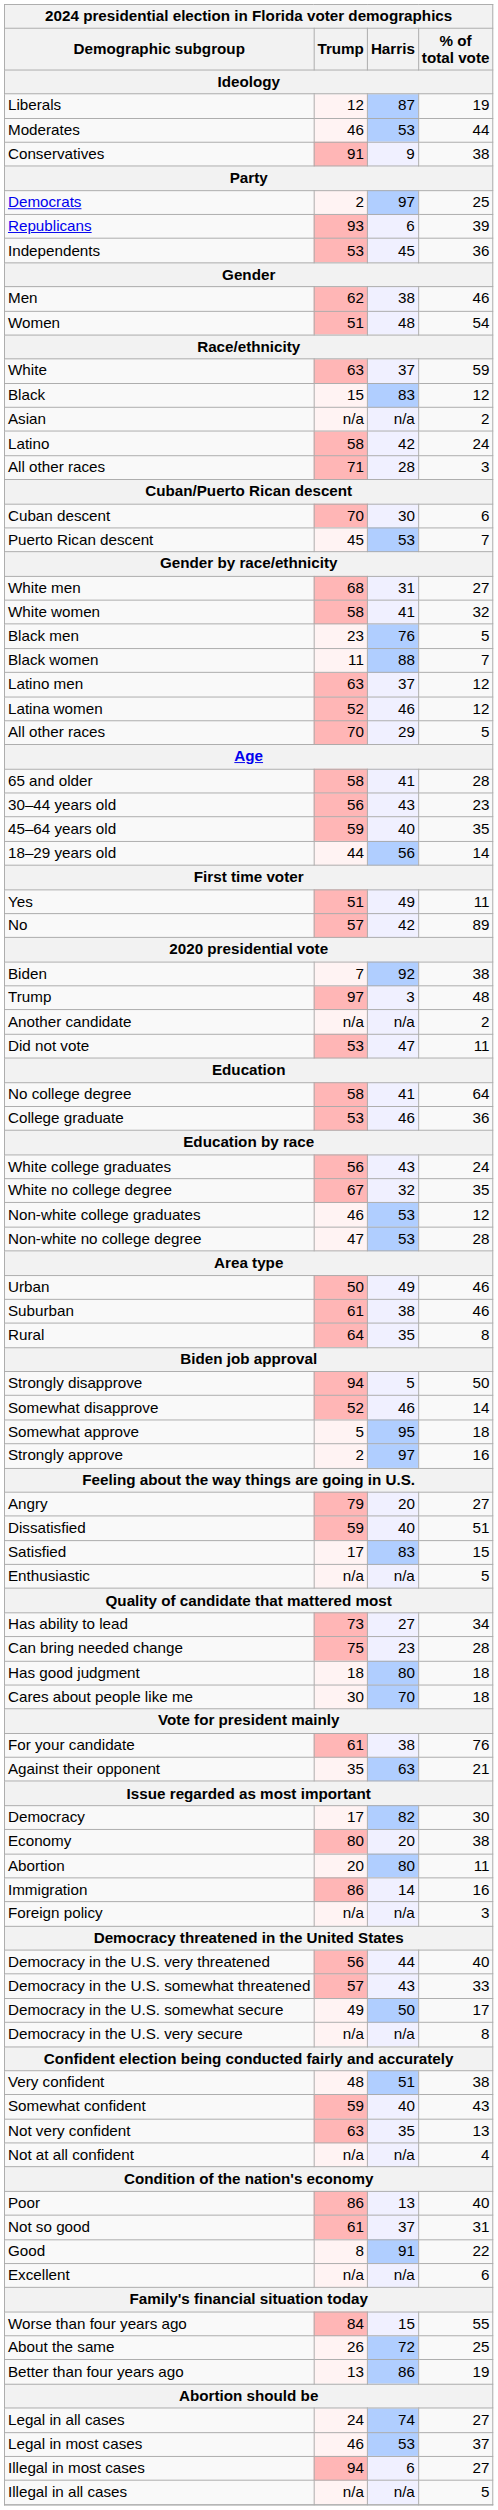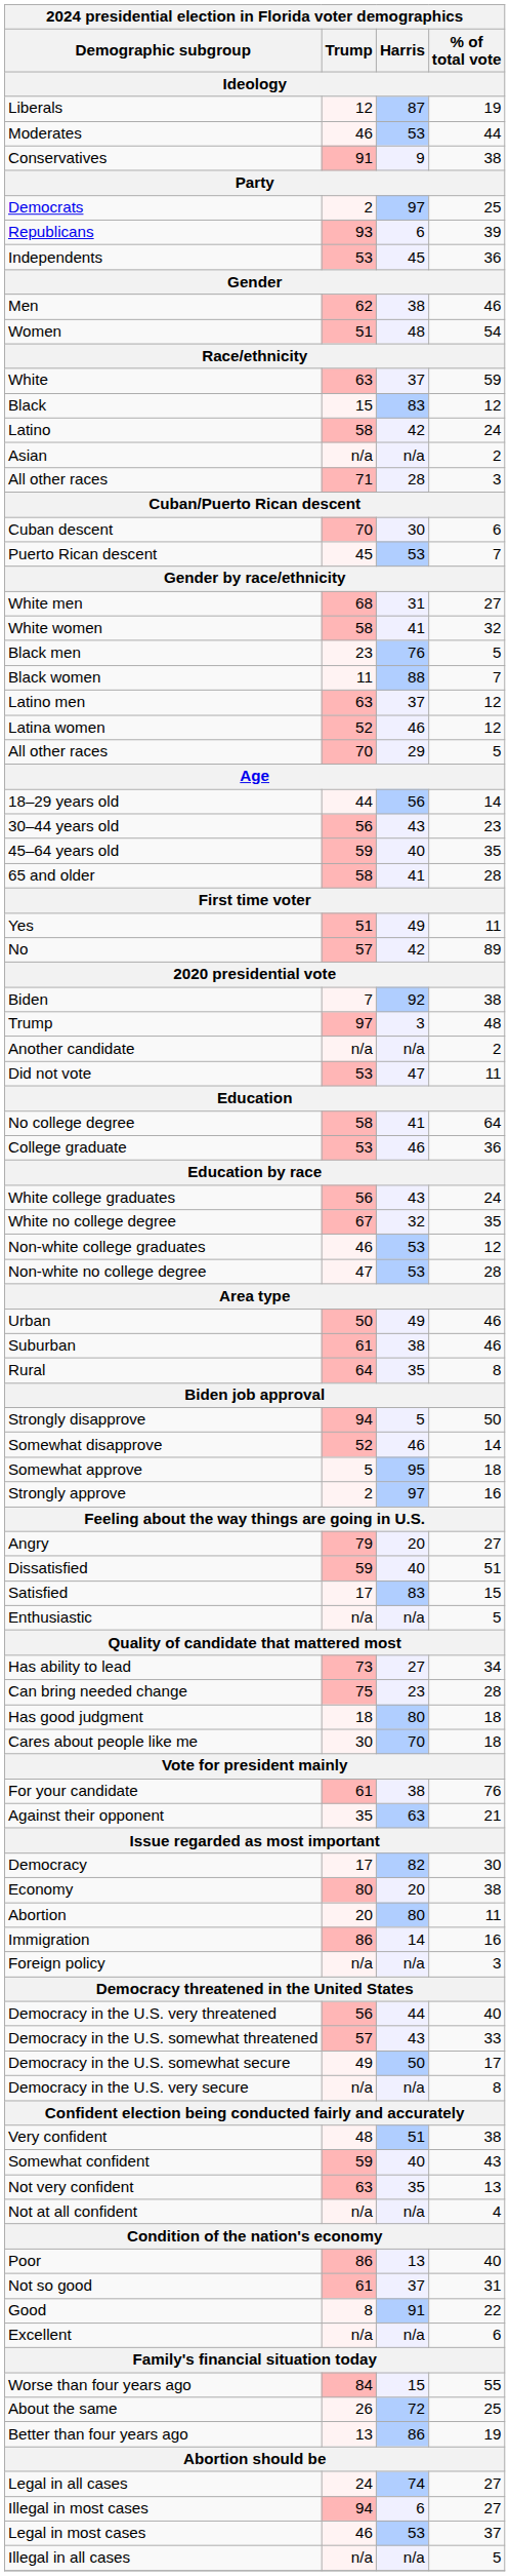 <table class="wikitable sortable">
 <tr>
 <th colspan="4">2024 presidential election in Florida voter demographics</th>
 </tr>
 <tr>
 <th>Demographic subgroup</th>
 <th>Trump</th>
 <th>Harris</th>
 <th>% of<br>total vote</th>
 </tr>
 <tr>
 <th colspan="4">Ideology</th>
 </tr>
 <tr>
 <td>Liberals</td>
 <td style="text-align:right; background:#fff3f3;">12</td>
 <td style="text-align:right; background:#b0ceff;">87</td>
 <td style="text-align:right;">19</td>
 </tr>
 <tr>
 <td>Moderates</td>
 <td style="text-align:right; background:#fff3f3;">46</td>
 <td style="text-align:right; background:#b0ceff;">53</td>
 <td style="text-align:right;">44</td>
 </tr>
 <tr>
 <td>Conservatives</td>
 <td style="text-align:right; background:#ffb6b6;">91</td>
 <td style="text-align:right; background:#f0f0ff;">9</td>
 <td style="text-align:right;">38</td>
 </tr>
 <tr>
 <th colspan="4">Party</th>
 </tr>
 <tr>
 <td><a href='#'>Democrats</a></td>
 <td style="text-align:right; background:#fff3f3;">2</td>
 <td style="text-align:right; background:#b0ceff;">97</td>
 <td style="text-align:right;">25</td>
 </tr>
 <tr>
 <td><a href='#'>Republicans</a></td>
 <td style="text-align:right; background:#ffb6b6;">93</td>
 <td style="text-align:right; background:#f0f0ff;">6</td>
 <td style="text-align:right;">39</td>
 </tr>
 <tr>
 <td>Independents</td>
 <td style="text-align:right; background:#ffb6b6;">53</td>
 <td style="text-align:right; background:#f0f0ff;">45</td>
 <td style="text-align:right;">36</td>
 </tr>
 <tr>
 <th colspan="4">Gender</th>
 </tr>
 <tr>
 <td>Men</td>
 <td style="text-align:right; background:#ffb6b6;">62</td>
 <td style="text-align:right; background:#f0f0ff;">38</td>
 <td style="text-align:right;">46</td>
 </tr>
 <tr>
 <td>Women</td>
 <td style="text-align:right; background:#ffb6b6;">51</td>
 <td style="text-align:right; background:#f0f0ff;">48</td>
 <td style="text-align:right;">54</td>
 </tr>
 <tr>
 <th colspan="4">Race/ethnicity</th>
 </tr>
 <tr>
 <td>White</td>
 <td style="text-align:right; background:#ffb6b6;">63</td>
 <td style="text-align:right; background:#f0f0ff;">37</td>
 <td style="text-align:right;">59</td>
 </tr>
 <tr>
 <td>Black</td>
 <td style="text-align:right; background:#fff3f3;">15</td>
 <td style="text-align:right; background:#b0ceff;">83</td>
 <td style="text-align:right;">12</td>
 </tr>
 <tr>
+<td>Latino</td>
+<td style="text-align:right; background:#ffb6b6;">58</td>
+<td style="text-align:right; background:#f0f0ff;">42</td>
+<td style="text-align:right;">24</td>
+</tr>
+<tr>
 <td>Asian</td>
 <td style="text-align:right; background:#fff3f3;">n/a</td>
 <td style="text-align:right; background:#f0f0ff;">n/a</td>
 <td style="text-align:right;">2</td>
-</tr>
-<tr>
-<td>Latino</td>
-<td style="text-align:right; background:#ffb6b6;">58</td>
-<td style="text-align:right; background:#f0f0ff;">42</td>
-<td style="text-align:right;">24</td>
 </tr>
 <tr>
 <td>All other races</td>
 <td style="text-align:right; background:#ffb6b6;">71</td>
 <td style="text-align:right; background:#f0f0ff;">28</td>
 <td style="text-align:right;">3</td>
 </tr>
 <tr>
 <th colspan="4">Cuban/Puerto Rican descent</th>
 </tr>
 <tr>
 <td>Cuban descent</td>
 <td style="text-align:right; background:#ffb6b6;">70</td>
 <td style="text-align:right; background:#f0f0ff;">30</td>
 <td style="text-align:right;">6</td>
 </tr>
 <tr>
 <td>Puerto Rican descent</td>
 <td style="text-align:right; background:#fff3f3;">45</td>
 <td style="text-align:right; background:#b0ceff;">53</td>
 <td style="text-align:right;">7</td>
 </tr>
 <tr>
 <th colspan="4">Gender by race/ethnicity</th>
 </tr>
 <tr>
 <td>White men</td>
 <td style="text-align:right; background:#ffb6b6;">68</td>
 <td style="text-align:right; background:#f0f0ff;">31</td>
 <td style="text-align:right;">27</td>
 </tr>
 <tr>
 <td>White women</td>
 <td style="text-align:right; background:#ffb6b6;">58</td>
 <td style="text-align:right; background:#f0f0ff;">41</td>
 <td style="text-align:right;">32</td>
 </tr>
 <tr>
 <td>Black men</td>
 <td style="text-align:right; background:#fff3f3;">23</td>
 <td style="text-align:right; background:#b0ceff;">76</td>
 <td style="text-align:right;">5</td>
 </tr>
 <tr>
 <td>Black women</td>
 <td style="text-align:right; background:#fff3f3;">11</td>
 <td style="text-align:right; background:#b0ceff;">88</td>
 <td style="text-align:right;">7</td>
 </tr>
 <tr>
 <td>Latino men</td>
 <td style="text-align:right; background:#ffb6b6;">63</td>
 <td style="text-align:right; background:#f0f0ff;">37</td>
 <td style="text-align:right;">12</td>
 </tr>
 <tr>
 <td>Latina women</td>
 <td style="text-align:right; background:#ffb6b6;">52</td>
 <td style="text-align:right; background:#f0f0ff;">46</td>
 <td style="text-align:right;">12</td>
 </tr>
 <tr>
 <td>All other races</td>
 <td style="text-align:right; background:#ffb6b6;">70</td>
 <td style="text-align:right; background:#f0f0ff;">29</td>
 <td style="text-align:right;">5</td>
 </tr>
 <tr>
 <th colspan="4"><a href='#'>Age</a></th>
 </tr>
 <tr>
-<td>65 and older</td>
-<td style="text-align:right; background:#ffb6b6;">58</td>
-<td style="text-align:right; background:#f0f0ff;">41</td>
-<td style="text-align:right;">28</td>
+<td>18–29 years old</td>
+<td style="text-align:right; background:#fff3f3;">44</td>
+<td style="text-align:right; background:#b0ceff;">56</td>
+<td style="text-align:right;">14</td>
 </tr>
 <tr>
 <td>30–44 years old</td>
 <td style="text-align:right; background:#ffb6b6;">56</td>
 <td style="text-align:right; background:#f0f0ff;">43</td>
 <td style="text-align:right;">23</td>
 </tr>
 <tr>
 <td>45–64 years old</td>
 <td style="text-align:right; background:#ffb6b6;">59</td>
 <td style="text-align:right; background:#f0f0ff;">40</td>
 <td style="text-align:right;">35</td>
 </tr>
 <tr>
-<td>18–29 years old</td>
-<td style="text-align:right; background:#fff3f3;">44</td>
-<td style="text-align:right; background:#b0ceff;">56</td>
-<td style="text-align:right;">14</td>
+<td>65 and older</td>
+<td style="text-align:right; background:#ffb6b6;">58</td>
+<td style="text-align:right; background:#f0f0ff;">41</td>
+<td style="text-align:right;">28</td>
 </tr>
 <tr>
 <th colspan="4">First time voter</th>
 </tr>
 <tr>
 <td>Yes</td>
 <td style="text-align:right; background:#ffb6b6;">51</td>
 <td style="text-align:right; background:#f0f0ff;">49</td>
 <td style="text-align:right;">11</td>
 </tr>
 <tr>
 <td>No</td>
 <td style="text-align:right; background:#ffb6b6;">57</td>
 <td style="text-align:right; background:#f0f0ff;">42</td>
 <td style="text-align:right;">89</td>
 </tr>
 <tr>
 <th colspan="4">2020 presidential vote</th>
 </tr>
 <tr>
 <td>Biden</td>
 <td style="text-align:right; background:#fff3f3;">7</td>
 <td style="text-align:right; background:#b0ceff;">92</td>
 <td style="text-align:right;">38</td>
 </tr>
 <tr>
 <td>Trump</td>
 <td style="text-align:right; background:#ffb6b6;">97</td>
 <td style="text-align:right; background:#f0f0ff;">3</td>
 <td style="text-align:right;">48</td>
 </tr>
 <tr>
 <td>Another candidate</td>
 <td style="text-align:right; background:#fff3f3;">n/a</td>
 <td style="text-align:right; background:#f0f0ff;">n/a</td>
 <td style="text-align:right;">2</td>
 </tr>
 <tr>
 <td>Did not vote</td>
 <td style="text-align:right; background:#ffb6b6;">53</td>
 <td style="text-align:right; background:#f0f0ff;">47</td>
 <td style="text-align:right;">11</td>
 </tr>
 <tr>
 <th colspan="4">Education</th>
 </tr>
 <tr>
 <td>No college degree</td>
 <td style="text-align:right; background:#ffb6b6;">58</td>
 <td style="text-align:right; background:#f0f0ff;">41</td>
 <td style="text-align:right;">64</td>
 </tr>
 <tr>
 <td>College graduate</td>
 <td style="text-align:right; background:#ffb6b6;">53</td>
 <td style="text-align:right; background:#f0f0ff;">46</td>
 <td style="text-align:right;">36</td>
 </tr>
 <tr>
 <th colspan="4">Education by race</th>
 </tr>
 <tr>
 <td>White college graduates</td>
 <td style="text-align:right; background:#ffb6b6;">56</td>
 <td style="text-align:right; background:#f0f0ff;">43</td>
 <td style="text-align:right;">24</td>
 </tr>
 <tr>
 <td>White no college degree</td>
 <td style="text-align:right; background:#ffb6b6;">67</td>
 <td style="text-align:right; background:#f0f0ff;">32</td>
 <td style="text-align:right;">35</td>
 </tr>
 <tr>
 <td>Non-white college graduates</td>
 <td style="text-align:right; background:#fff3f3;">46</td>
 <td style="text-align:right; background:#b0ceff;">53</td>
 <td style="text-align:right;">12</td>
 </tr>
 <tr>
 <td>Non-white no college degree</td>
 <td style="text-align:right; background:#fff3f3;">47</td>
 <td style="text-align:right; background:#b0ceff;">53</td>
 <td style="text-align:right;">28</td>
 </tr>
 <tr>
 <th colspan="4">Area type</th>
 </tr>
 <tr>
 <td>Urban</td>
 <td style="text-align:right; background:#ffb6b6;">50</td>
 <td style="text-align:right; background:#f0f0ff;">49</td>
 <td style="text-align:right;">46</td>
 </tr>
 <tr>
 <td>Suburban</td>
 <td style="text-align:right; background:#ffb6b6;">61</td>
 <td style="text-align:right; background:#f0f0ff;">38</td>
 <td style="text-align:right;">46</td>
 </tr>
 <tr>
 <td>Rural</td>
 <td style="text-align:right; background:#ffb6b6;">64</td>
 <td style="text-align:right; background:#f0f0ff;">35</td>
 <td style="text-align:right;">8</td>
 </tr>
 <tr>
 <th colspan="4">Biden job approval</th>
 </tr>
 <tr>
 <td>Strongly disapprove</td>
 <td style="text-align:right; background:#ffb6b6;">94</td>
 <td style="text-align:right; background:#f0f0ff;">5</td>
 <td style="text-align:right;">50</td>
 </tr>
 <tr>
 <td>Somewhat disapprove</td>
 <td style="text-align:right; background:#ffb6b6;">52</td>
 <td style="text-align:right; background:#f0f0ff;">46</td>
 <td style="text-align:right;">14</td>
 </tr>
 <tr>
 <td>Somewhat approve</td>
 <td style="text-align:right; background:#fff3f3;">5</td>
 <td style="text-align:right; background:#b0ceff;">95</td>
 <td style="text-align:right;">18</td>
 </tr>
 <tr>
 <td>Strongly approve</td>
 <td style="text-align:right; background:#fff3f3;">2</td>
 <td style="text-align:right; background:#b0ceff;">97</td>
 <td style="text-align:right;">16</td>
 </tr>
 <tr>
 <th colspan="4">Feeling about the way things are going in U.S.</th>
 </tr>
 <tr>
 <td>Angry</td>
 <td style="text-align:right; background:#ffb6b6;">79</td>
 <td style="text-align:right; background:#f0f0ff;">20</td>
 <td style="text-align:right;">27</td>
 </tr>
 <tr>
 <td>Dissatisfied</td>
 <td style="text-align:right; background:#ffb6b6;">59</td>
 <td style="text-align:right; background:#f0f0ff;">40</td>
 <td style="text-align:right;">51</td>
 </tr>
 <tr>
 <td>Satisfied</td>
 <td style="text-align:right; background:#fff3f3;">17</td>
 <td style="text-align:right; background:#b0ceff;">83</td>
 <td style="text-align:right;">15</td>
 </tr>
 <tr>
 <td>Enthusiastic</td>
 <td style="text-align:right; background:#fff3f3;">n/a</td>
 <td style="text-align:right; background:#f0f0ff;">n/a</td>
 <td style="text-align:right;">5</td>
 </tr>
 <tr>
 <th colspan="4">Quality of candidate that mattered most</th>
 </tr>
 <tr>
 <td>Has ability to lead</td>
 <td style="text-align:right; background:#ffb6b6;">73</td>
 <td style="text-align:right; background:#f0f0ff;">27</td>
 <td style="text-align:right;">34</td>
 </tr>
 <tr>
 <td>Can bring needed change</td>
 <td style="text-align:right; background:#ffb6b6;">75</td>
 <td style="text-align:right; background:#f0f0ff;">23</td>
 <td style="text-align:right;">28</td>
 </tr>
 <tr>
 <td>Has good judgment</td>
 <td style="text-align:right; background:#fff3f3;">18</td>
 <td style="text-align:right; background:#b0ceff;">80</td>
 <td style="text-align:right;">18</td>
 </tr>
 <tr>
 <td>Cares about people like me</td>
 <td style="text-align:right; background:#fff3f3;">30</td>
 <td style="text-align:right; background:#b0ceff;">70</td>
 <td style="text-align:right;">18</td>
 </tr>
 <tr>
 <th colspan="4">Vote for president mainly</th>
 </tr>
 <tr>
 <td>For your candidate</td>
 <td style="text-align:right; background:#ffb6b6;">61</td>
 <td style="text-align:right; background:#f0f0ff;">38</td>
 <td style="text-align:right;">76</td>
 </tr>
 <tr>
 <td>Against their opponent</td>
 <td style="text-align:right; background:#fff3f3;">35</td>
 <td style="text-align:right; background:#b0ceff;">63</td>
 <td style="text-align:right;">21</td>
 </tr>
 <tr>
 <th colspan="4">Issue regarded as most important</th>
 </tr>
 <tr>
 <td>Democracy</td>
 <td style="text-align:right; background:#fff3f3;">17</td>
 <td style="text-align:right; background:#b0ceff;">82</td>
 <td style="text-align:right;">30</td>
 </tr>
 <tr>
 <td>Economy</td>
 <td style="text-align:right; background:#ffb6b6;">80</td>
 <td style="text-align:right; background:#f0f0ff;">20</td>
 <td style="text-align:right;">38</td>
 </tr>
 <tr>
 <td>Abortion</td>
 <td style="text-align:right; background:#fff3f3;">20</td>
 <td style="text-align:right; background:#b0ceff;">80</td>
 <td style="text-align:right;">11</td>
 </tr>
 <tr>
 <td>Immigration</td>
 <td style="text-align:right; background:#ffb6b6;">86</td>
 <td style="text-align:right; background:#f0f0ff;">14</td>
 <td style="text-align:right;">16</td>
 </tr>
 <tr>
 <td>Foreign policy</td>
 <td style="text-align:right; background:#fff3f3;">n/a</td>
 <td style="text-align:right; background:#f0f0ff;">n/a</td>
 <td style="text-align:right;">3</td>
 </tr>
 <tr>
 <th colspan="4">Democracy threatened in the United States</th>
 </tr>
 <tr>
 <td>Democracy in the U.S. very threatened</td>
 <td style="text-align:right; background:#ffb6b6;">56</td>
 <td style="text-align:right; background:#f0f0ff;">44</td>
 <td style="text-align:right;">40</td>
 </tr>
 <tr>
 <td>Democracy in the U.S. somewhat threatened</td>
 <td style="text-align:right; background:#ffb6b6;">57</td>
 <td style="text-align:right; background:#f0f0ff;">43</td>
 <td style="text-align:right;">33</td>
 </tr>
 <tr>
 <td>Democracy in the U.S. somewhat secure</td>
 <td style="text-align:right; background:#fff3f3;">49</td>
 <td style="text-align:right; background:#b0ceff;">50</td>
 <td style="text-align:right;">17</td>
 </tr>
 <tr>
 <td>Democracy in the U.S. very secure</td>
 <td style="text-align:right; background:#fff3f3;">n/a</td>
 <td style="text-align:right; background:#f0f0ff;">n/a</td>
 <td style="text-align:right;">8</td>
 </tr>
 <tr>
 <th colspan="4">Confident election being conducted fairly and accurately</th>
 </tr>
 <tr>
 <td>Very confident</td>
 <td style="text-align:right; background:#fff3f3;">48</td>
 <td style="text-align:right; background:#b0ceff;">51</td>
 <td style="text-align:right;">38</td>
 </tr>
 <tr>
 <td>Somewhat confident</td>
 <td style="text-align:right; background:#ffb6b6;">59</td>
 <td style="text-align:right; background:#f0f0ff;">40</td>
 <td style="text-align:right;">43</td>
 </tr>
 <tr>
 <td>Not very confident</td>
 <td style="text-align:right; background:#ffb6b6;">63</td>
 <td style="text-align:right; background:#f0f0ff;">35</td>
 <td style="text-align:right;">13</td>
 </tr>
 <tr>
 <td>Not at all confident</td>
 <td style="text-align:right; background:#fff3f3;">n/a</td>
 <td style="text-align:right; background:#f0f0ff;">n/a</td>
 <td style="text-align:right;">4</td>
 </tr>
 <tr>
 <th colspan="4">Condition of the nation's economy</th>
 </tr>
 <tr>
 <td>Poor</td>
 <td style="text-align:right; background:#ffb6b6;">86</td>
 <td style="text-align:right; background:#f0f0ff;">13</td>
 <td style="text-align:right;">40</td>
 </tr>
 <tr>
 <td>Not so good</td>
 <td style="text-align:right; background:#ffb6b6;">61</td>
 <td style="text-align:right; background:#f0f0ff;">37</td>
 <td style="text-align:right;">31</td>
 </tr>
 <tr>
 <td>Good</td>
 <td style="text-align:right; background:#fff3f3;">8</td>
 <td style="text-align:right; background:#b0ceff;">91</td>
 <td style="text-align:right;">22</td>
 </tr>
 <tr>
 <td>Excellent</td>
 <td style="text-align:right; background:#fff3f3;">n/a</td>
 <td style="text-align:right; background:#f0f0ff;">n/a</td>
 <td style="text-align:right;">6</td>
 </tr>
 <tr>
 <th colspan="4">Family's financial situation today</th>
 </tr>
 <tr>
 <td>Worse than four years ago</td>
 <td style="text-align:right; background:#ffb6b6;">84</td>
 <td style="text-align:right; background:#f0f0ff;">15</td>
 <td style="text-align:right;">55</td>
 </tr>
 <tr>
 <td>About the same</td>
 <td style="text-align:right; background:#fff3f3;">26</td>
 <td style="text-align:right; background:#b0ceff;">72</td>
 <td style="text-align:right;">25</td>
 </tr>
 <tr>
 <td>Better than four years ago</td>
 <td style="text-align:right; background:#fff3f3;">13</td>
 <td style="text-align:right; background:#b0ceff;">86</td>
 <td style="text-align:right;">19</td>
 </tr>
 <tr>
 <th colspan="4">Abortion should be</th>
 </tr>
 <tr>
 <td>Legal in all cases</td>
 <td style="text-align:right; background:#fff3f3;">24</td>
 <td style="text-align:right; background:#b0ceff;">74</td>
 <td style="text-align:right;">27</td>
 </tr>
 <tr>
+<td>Illegal in most cases</td>
+<td style="text-align:right; background:#ffb6b6;">94</td>
+<td style="text-align:right; background:#f0f0ff;">6</td>
+<td style="text-align:right;">27</td>
+</tr>
+<tr>
 <td>Legal in most cases</td>
 <td style="text-align:right; background:#fff3f3;">46</td>
 <td style="text-align:right; background:#b0ceff;">53</td>
 <td style="text-align:right;">37</td>
-</tr>
-<tr>
-<td>Illegal in most cases</td>
-<td style="text-align:right; background:#ffb6b6;">94</td>
-<td style="text-align:right; background:#f0f0ff;">6</td>
-<td style="text-align:right;">27</td>
 </tr>
 <tr>
 <td>Illegal in all cases</td>
 <td style="text-align:right; background:#fff3f3;">n/a</td>
 <td style="text-align:right; background:#f0f0ff;">n/a</td>
 <td style="text-align:right;">5</td>
 </tr>
 <tr>
 </tr>
 </table>
